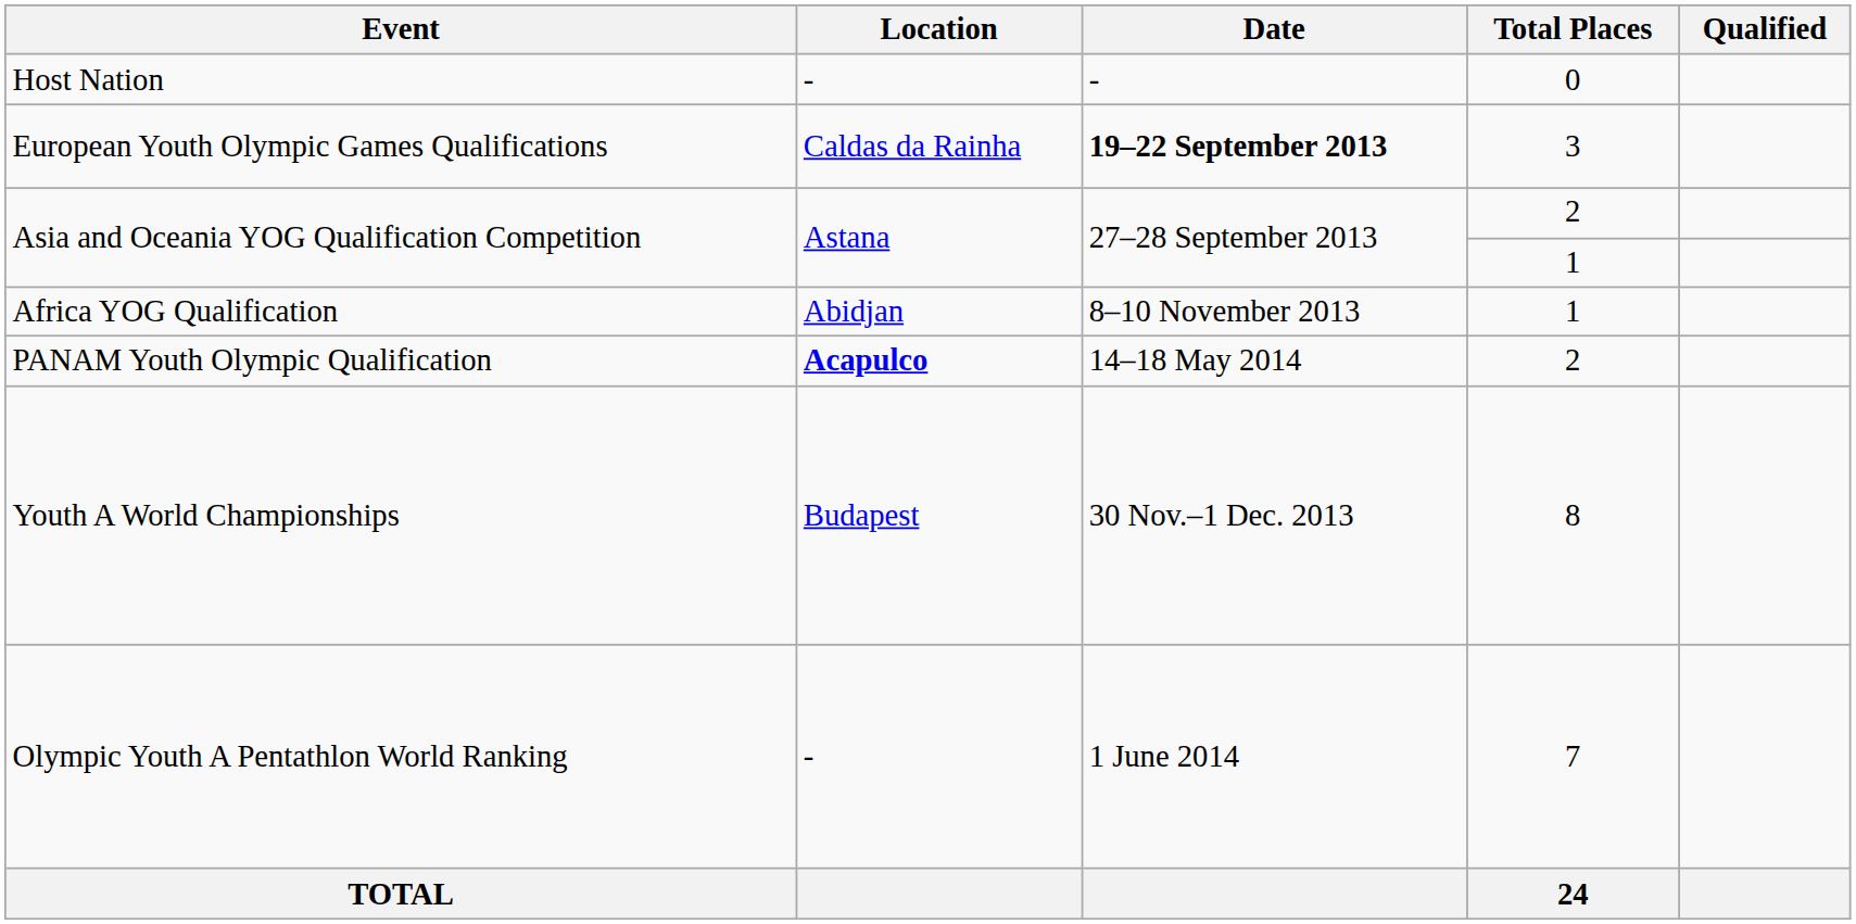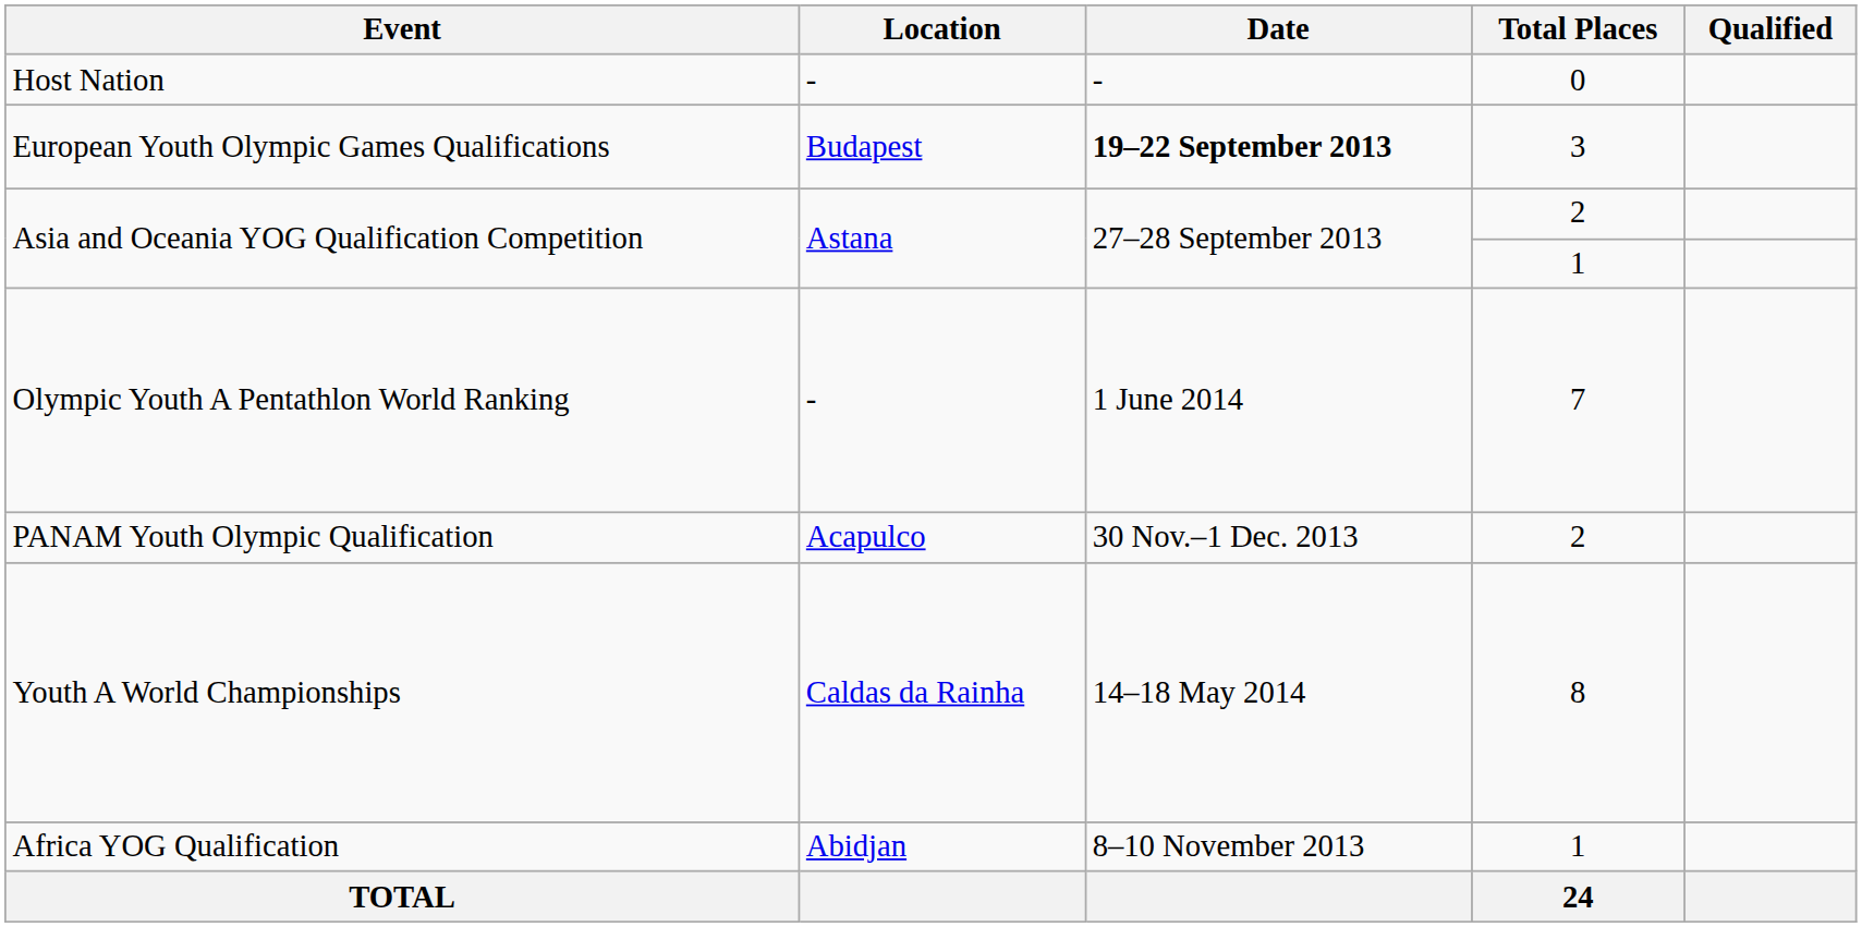 <table class="wikitable" width=950>
 <tr>
 <th>Event</th>
 <th>Location</th>
 <th>Date</th>
 <th>Total Places</th>
 <th>Qualified</th>
 </tr>
 <tr>
 <td>Host Nation</td>
 <td>-</td>
 <td>-</td>
 <td align="center">0</td>
 <td><s></s></td>
 </tr>
 <tr>
 <td>European Youth Olympic Games Qualifications</td>
-<td> <a href='#'>Caldas da Rainha</a></td>
+<td> <a href='#'>Budapest</a></td>
 <td><strong>19–22 September 2013</strong></td>
 <td align="center">3</td>
 <td><br><br></td>
 </tr>
 <tr>
 <td rowspan=2>Asia and Oceania YOG Qualification Competition </td>
 <td rowspan=2> <a href='#'>Astana</a></td>
 <td rowspan=2>27–28 September 2013</td>
 <td align="center">2</td>
 <td><br></td>
 </tr>
 <tr>
 <td align="center">1</td>
 <td></td>
 </tr>
 <tr>
+<td>Olympic Youth A Pentathlon World Ranking</td>
+<td>-</td>
+<td>1 June 2014</td>
+<td align="center">7</td>
+<td><br><br><br><br><br><br></td>
+</tr>
+<tr>
+<td>PANAM Youth Olympic Qualification</td>
+<td> <a href='#'>Acapulco</a></td>
+<td>30 Nov.–1 Dec. 2013</td>
+<td align="center">2</td>
+<td><br></td>
+</tr>
+<tr>
+<td>Youth A World Championships</td>
+<td> <a href='#'>Caldas da Rainha</a></td>
+<td>14–18 May 2014</td>
+<td align="center">8</td>
+<td><br><br><br><br><br><br><br></td>
+</tr>
+<tr>
 <td>Africa YOG Qualification</td>
 <td> <a href='#'>Abidjan</a></td>
 <td>8–10 November 2013</td>
 <td align="center">1</td>
 <td></td>
-</tr>
-<tr>
-<td>PANAM Youth Olympic Qualification</td>
-<td><strong> <a href='#'>Acapulco</a></strong></td>
-<td>14–18 May 2014</td>
-<td align="center">2</td>
-<td><br></td>
-</tr>
-<tr>
-<td>Youth A World Championships</td>
-<td> <a href='#'>Budapest</a></td>
-<td>30 Nov.–1 Dec. 2013</td>
-<td align="center">8</td>
-<td><br><br><br><br><br><br><br></td>
-</tr>
-<tr>
-<td>Olympic Youth A Pentathlon World Ranking</td>
-<td>-</td>
-<td>1 June 2014</td>
-<td align="center">7</td>
-<td><br><br><br><br><br><br></td>
 </tr>
 <tr>
 <th>TOTAL</th>
 <th></th>
 <th></th>
 <th>24</th>
 <th></th>
 </tr>
 </table>
